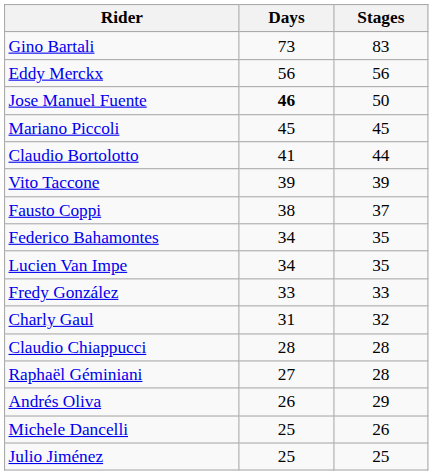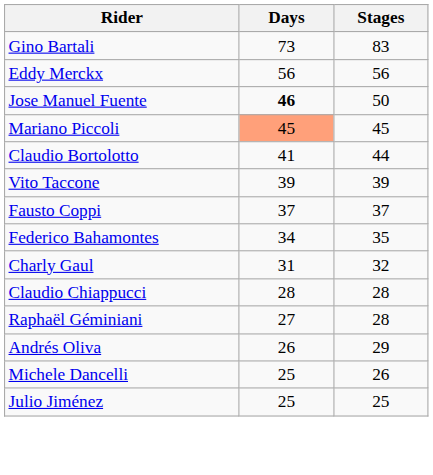 <table class="wikitable sortable">
 <tr>
 <th scope=col>Rider</th>
 <th scope=col>Days</th>
 <th scope=col>Stages</th>
 </tr>
 <tr>
 <td scope="row" width="210px"> <a href='#'>Gino Bartali</a></td>
 <td align="center" width="80px">73</td>
 <td align="center" width="80px">83</td>
 </tr>
 <tr>
 <td scope="row"> <a href='#'>Eddy Merckx</a></td>
 <td align="center">56</td>
 <td align="center">56</td>
 </tr>
 <tr>
 <td scope="row"> <a href='#'>Jose Manuel Fuente</a></td>
 <td align="center"><strong>46</strong></td>
 <td align="center">50</td>
 </tr>
 <tr>
 <td scope="row"> <a href='#'>Mariano Piccoli</a></td>
-<td align="center">45</td>
+<td align="center" style="background: lightsalmon;">45</td>
 <td align="center">45</td>
 </tr>
 <tr>
 <td scope="row"> <a href='#'>Claudio Bortolotto</a></td>
 <td align="center">41</td>
 <td align="center">44</td>
 </tr>
 <tr>
 <td scope="row"> <a href='#'>Vito Taccone</a></td>
 <td align="center">39</td>
 <td align="center">39</td>
 </tr>
 <tr>
 <td scope="row"> <a href='#'>Fausto Coppi</a></td>
-<td align="center">38</td>
+<td align="center">37</td>
 <td align="center">37</td>
 </tr>
 <tr>
 <td scope="row"> <a href='#'>Federico Bahamontes</a></td>
 <td align="center">34</td>
 <td align="center">35</td>
-</tr>
-<tr>
-<td scope="row"> <a href='#'>Lucien Van Impe</a></td>
-<td align="center">34</td>
-<td align="center">35</td>
-</tr>
-<tr>
-<td scope="row"> <a href='#'>Fredy González</a></td>
-<td align="center">33</td>
-<td align="center">33</td>
 </tr>
 <tr>
 <td scope="row"> <a href='#'>Charly Gaul</a></td>
 <td align="center">31</td>
 <td align="center">32</td>
 </tr>
 <tr>
 <td scope="row"> <a href='#'>Claudio Chiappucci</a></td>
 <td align="center">28</td>
 <td align="center">28</td>
 </tr>
 <tr>
 <td scope="row"> <a href='#'>Raphaël Géminiani</a></td>
 <td align="center">27</td>
 <td align="center">28</td>
 </tr>
 <tr>
 <td scope="row"> <a href='#'>Andrés Oliva</a></td>
 <td align="center">26</td>
 <td align="center">29</td>
 </tr>
 <tr>
 <td scope="row"> <a href='#'>Michele Dancelli</a></td>
 <td align="center">25</td>
 <td align="center">26</td>
 </tr>
 <tr>
 <td scope="row"> <a href='#'>Julio Jiménez</a></td>
 <td align="center">25</td>
 <td align="center">25</td>
 </tr>
 </table>
